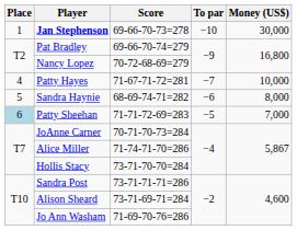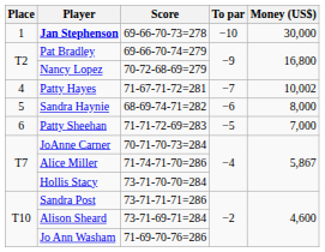 <table class="wikitable">
 <tr>
 <th>Place</th>
 <th>Player</th>
 <th>Score</th>
 <th>To par</th>
 <th>Money (US$)</th>
 </tr>
 <tr>
 <td align=center>1</td>
 <td> <strong><a href='#'>Jan Stephenson</a></strong></td>
 <td>69-66-70-73=278</td>
 <td align=center>−10</td>
 <td align=right>30,000</td>
 </tr>
 <tr>
 <td rowspan="2" align=center>T2</td>
 <td> <a href='#'>Pat Bradley</a></td>
 <td>69-66-70-74=279</td>
 <td rowspan="2" align=center>−9</td>
 <td rowspan="2" align=right>16,800</td>
 </tr>
 <tr>
 <td> <a href='#'>Nancy Lopez</a></td>
 <td>70-72-68-69=279</td>
 </tr>
 <tr>
 <td align=center>4</td>
 <td> <a href='#'>Patty Hayes</a></td>
 <td>71-67-71-72=281</td>
 <td align=center>−7</td>
-<td align=right>10,000</td>
+<td align=right>10,002</td>
 </tr>
 <tr>
 <td align=center>5</td>
 <td> <a href='#'>Sandra Haynie</a></td>
 <td>68-69-74-71=282</td>
 <td align=center>−6</td>
 <td align=right>8,000</td>
 </tr>
 <tr>
-<td align=center style="background: lightblue;">6</td>
+<td align=center>6</td>
 <td> <a href='#'>Patty Sheehan</a></td>
 <td>71-71-72-69=283</td>
 <td align=center>−5</td>
 <td align=right>7,000</td>
 </tr>
 <tr>
 <td rowspan="3" align=center>T7</td>
 <td> <a href='#'>JoAnne Carner</a></td>
 <td>70-71-70-73=284</td>
 <td rowspan="3" align=center>−4</td>
 <td rowspan="3" align=right>5,867</td>
 </tr>
 <tr>
 <td> <a href='#'>Alice Miller</a></td>
 <td>71-74-71-70=286</td>
 </tr>
 <tr>
 <td> <a href='#'>Hollis Stacy</a></td>
 <td>73-71-70-70=284</td>
 </tr>
 <tr>
 <td rowspan="3" align=center>T10</td>
 <td> <a href='#'>Sandra Post</a></td>
 <td>73-71-71-71=286</td>
 <td rowspan="3" align=center>−2</td>
 <td rowspan="3" align=right>4,600</td>
 </tr>
 <tr>
 <td> <a href='#'>Alison Sheard</a></td>
 <td>73-71-69-71=284</td>
 </tr>
 <tr>
 <td> <a href='#'>Jo Ann Washam</a></td>
 <td>71-69-70-76=286</td>
 </tr>
 </table>
